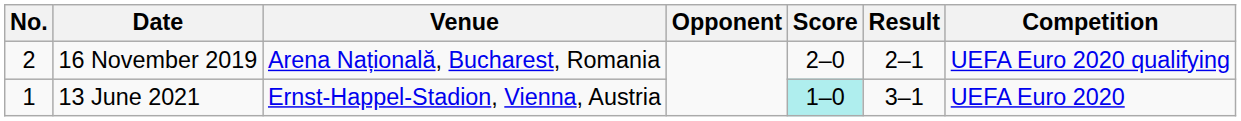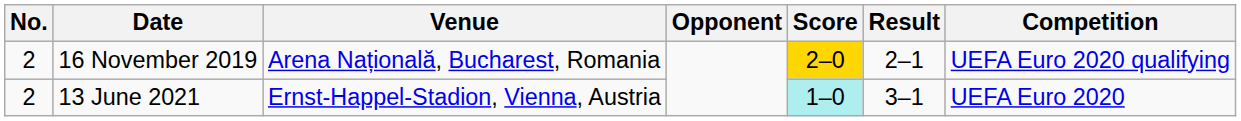 <table class="wikitable sortable">
 <tr>
 <th scope="col">No.</th>
 <th scope="col">Date</th>
 <th scope="col">Venue</th>
 <th scope="col">Opponent</th>
 <th scope="col">Score</th>
 <th scope="col">Result</th>
 <th scope="col">Competition</th>
 </tr>
 <tr>
 <td style="text-align:center;">2</td>
 <td>16 November 2019</td>
 <td><a href='#'>Arena Națională</a>, <a href='#'>Bucharest</a>, Romania</td>
 <td rowspan=2></td>
-<td style="text-align:center;">2–0</td>
+<td style="background: gold; text-align:center;">2–0</td>
 <td style="text-align:center;">2–1</td>
 <td><a href='#'>UEFA Euro 2020 qualifying</a></td>
 </tr>
 <tr>
-<td style="text-align:center;">1</td>
+<td style="text-align:center;">2</td>
 <td>13 June 2021</td>
 <td><a href='#'>Ernst-Happel-Stadion</a>, <a href='#'>Vienna</a>, Austria</td>
 <td style="background: paleturquoise; text-align:center;">1–0</td>
 <td style="text-align:center;">3–1</td>
 <td><a href='#'>UEFA Euro 2020</a></td>
 </tr>
 </table>
